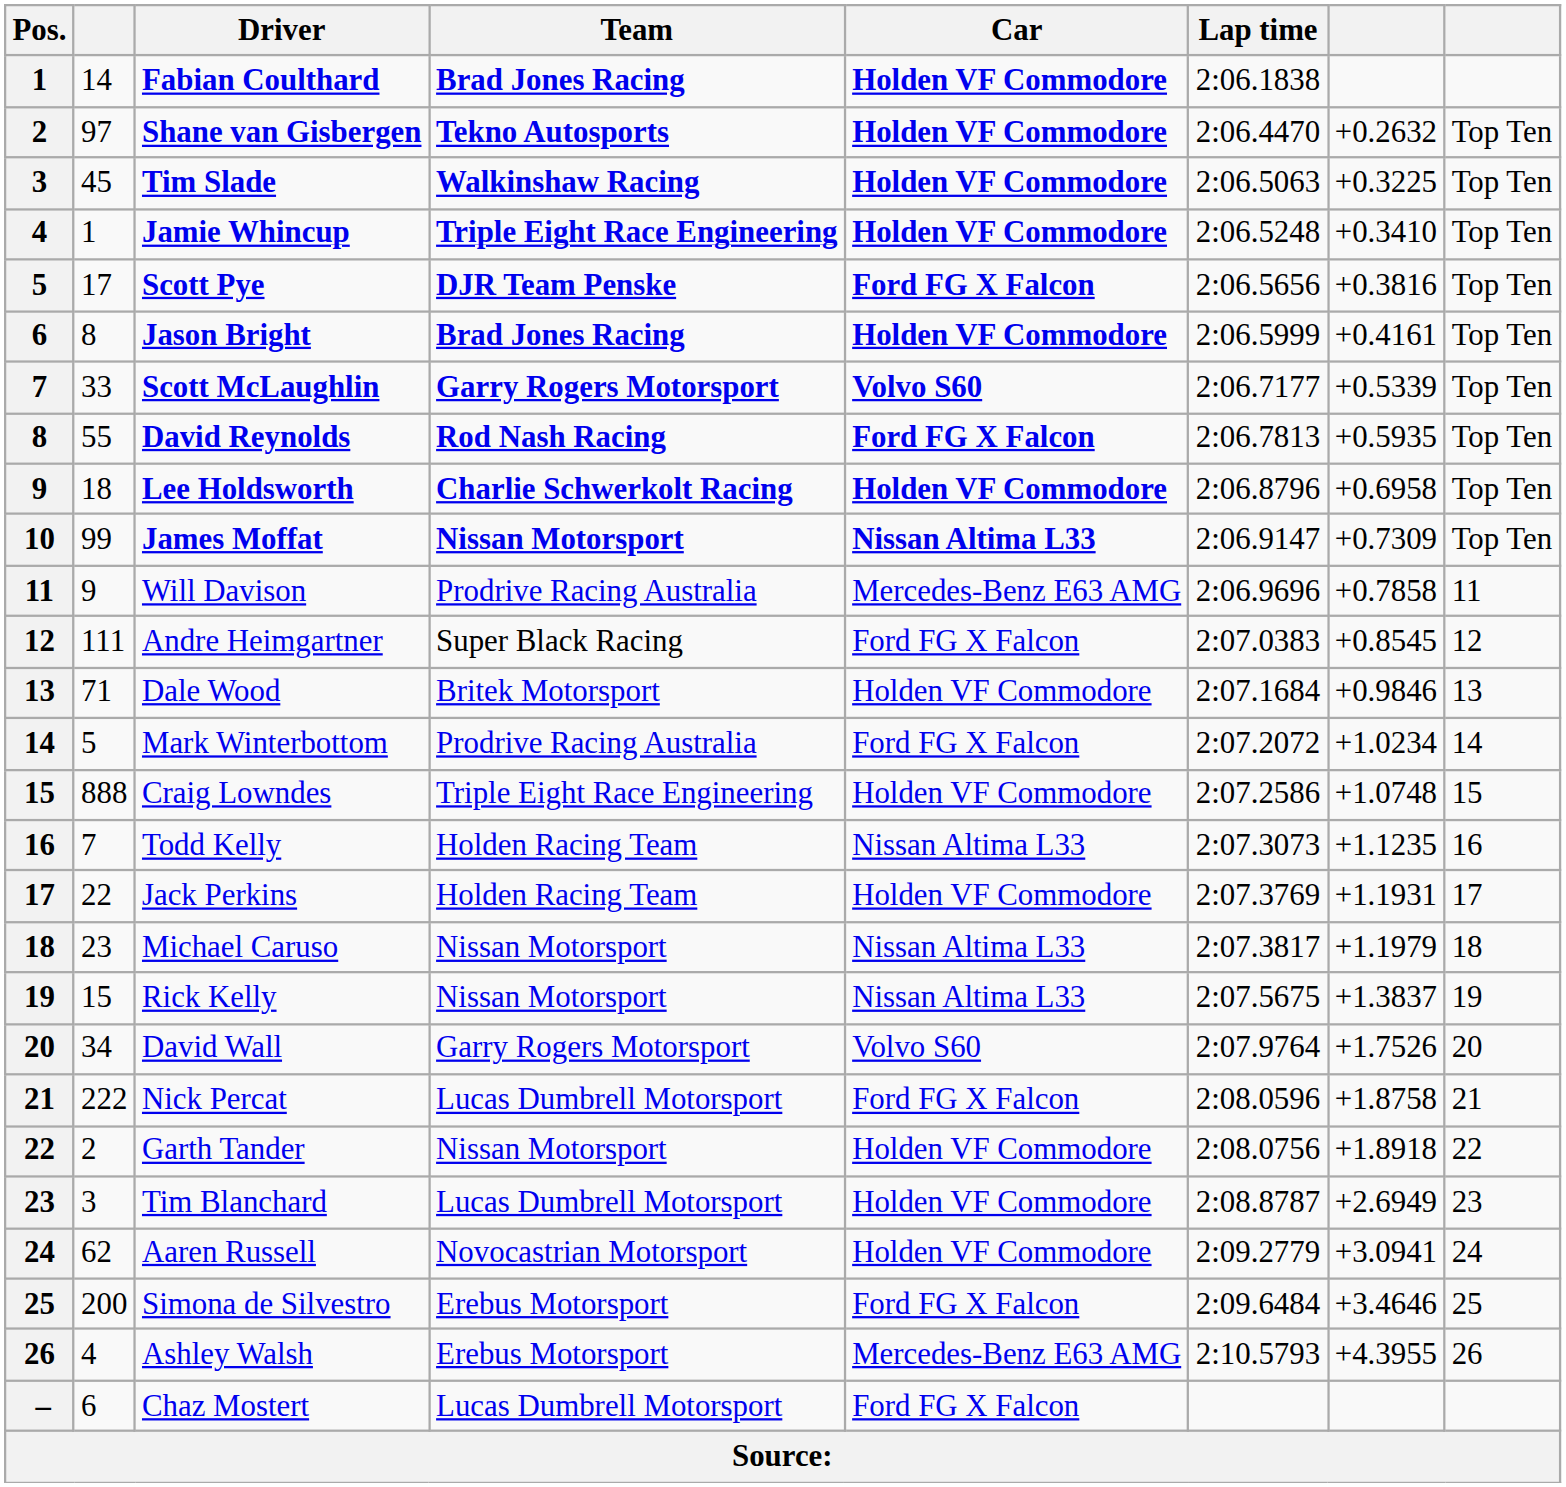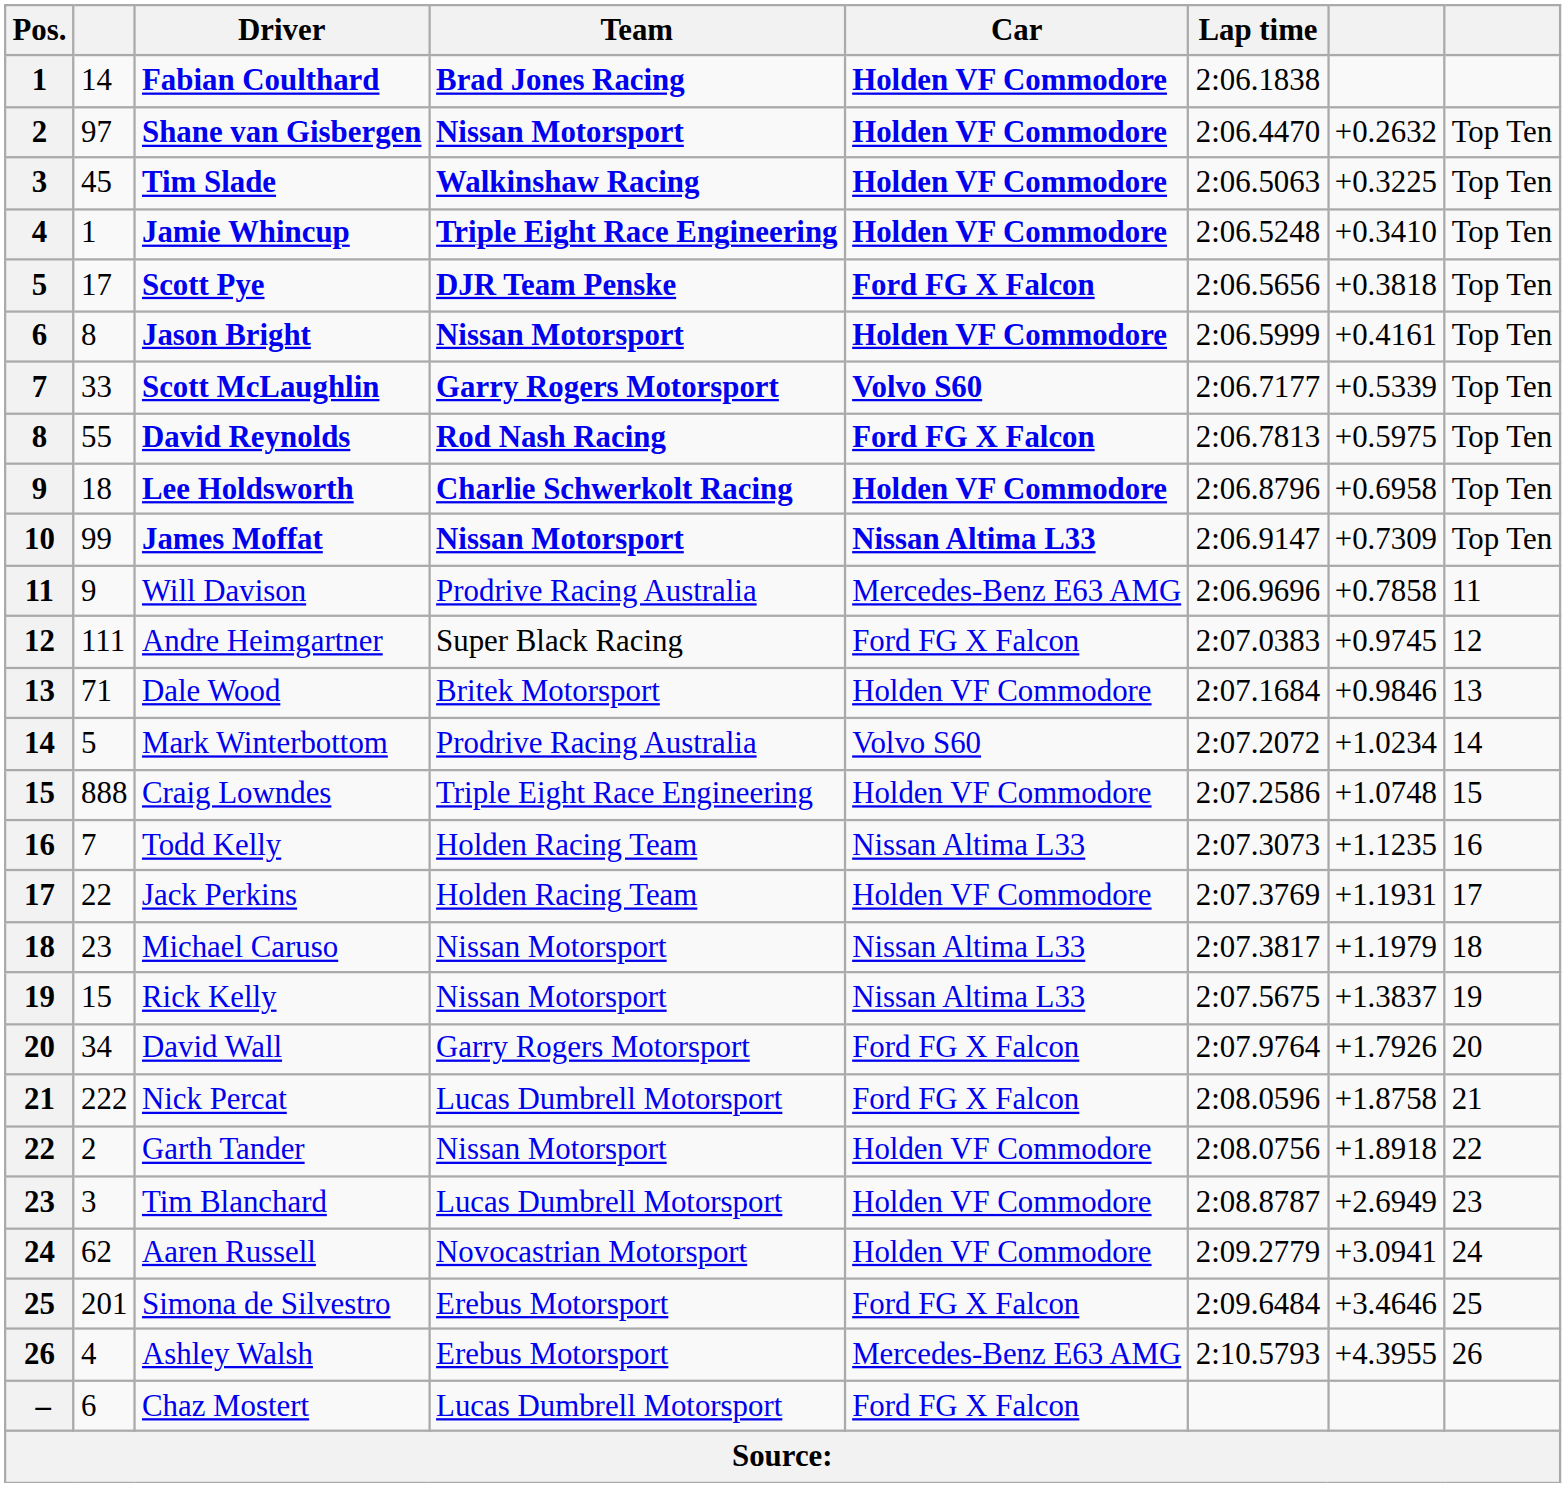 <table class="wikitable" style="font-size: 85%;">
 <tr>
 <th>Pos.</th>
 <th></th>
 <th>Driver</th>
 <th>Team</th>
 <th>Car</th>
 <th>Lap time</th>
 <th></th>
 <th></th>
 </tr>
 <tr>
 <th>1</th>
 <td>14</td>
 <td><strong> <a href='#'>Fabian Coulthard</a></strong></td>
 <td><strong><a href='#'>Brad Jones Racing</a></strong></td>
 <td><strong><a href='#'>Holden VF Commodore</a></strong></td>
 <td>2:06.1838</td>
 <td></td>
 <td></td>
 </tr>
 <tr>
 <th>2</th>
 <td>97</td>
 <td><strong> <a href='#'>Shane van Gisbergen</a></strong></td>
-<td><strong><a href='#'>Tekno Autosports</a></strong></td>
+<td><strong><a href='#'>Nissan Motorsport</a></strong></td>
 <td><strong><a href='#'>Holden VF Commodore</a></strong></td>
 <td>2:06.4470</td>
 <td>+0.2632</td>
 <td>Top Ten</td>
 </tr>
 <tr>
 <th>3</th>
 <td>45</td>
 <td><strong> <a href='#'>Tim Slade</a></strong></td>
 <td><strong><a href='#'>Walkinshaw Racing</a></strong></td>
 <td><strong><a href='#'>Holden VF Commodore</a></strong></td>
 <td>2:06.5063</td>
 <td>+0.3225</td>
 <td>Top Ten</td>
 </tr>
 <tr>
 <th>4</th>
 <td>1</td>
 <td><strong> <a href='#'>Jamie Whincup</a></strong></td>
 <td><strong><a href='#'>Triple Eight Race Engineering</a></strong></td>
 <td><strong><a href='#'>Holden VF Commodore</a></strong></td>
 <td>2:06.5248</td>
 <td>+0.3410</td>
 <td>Top Ten</td>
 </tr>
 <tr>
 <th>5</th>
 <td>17</td>
 <td><strong> <a href='#'>Scott Pye</a></strong></td>
 <td><strong><a href='#'>DJR Team Penske</a></strong></td>
 <td><strong><a href='#'>Ford FG X Falcon</a></strong></td>
 <td>2:06.5656</td>
-<td>+0.3816</td>
+<td>+0.3818</td>
 <td>Top Ten</td>
 </tr>
 <tr>
 <th>6</th>
 <td>8</td>
 <td><strong> <a href='#'>Jason Bright</a></strong></td>
-<td><strong><a href='#'>Brad Jones Racing</a></strong></td>
+<td><strong><a href='#'>Nissan Motorsport</a></strong></td>
 <td><strong><a href='#'>Holden VF Commodore</a></strong></td>
 <td>2:06.5999</td>
 <td>+0.4161</td>
 <td>Top Ten</td>
 </tr>
 <tr>
 <th>7</th>
 <td>33</td>
 <td><strong> <a href='#'>Scott McLaughlin</a></strong></td>
 <td><strong><a href='#'>Garry Rogers Motorsport</a></strong></td>
 <td><strong><a href='#'>Volvo S60</a></strong></td>
 <td>2:06.7177</td>
 <td>+0.5339</td>
 <td>Top Ten</td>
 </tr>
 <tr>
 <th>8</th>
 <td>55</td>
 <td><strong> <a href='#'>David Reynolds</a></strong></td>
 <td><strong><a href='#'>Rod Nash Racing</a></strong></td>
 <td><strong><a href='#'>Ford FG X Falcon</a></strong></td>
 <td>2:06.7813</td>
-<td>+0.5935</td>
+<td>+0.5975</td>
 <td>Top Ten</td>
 </tr>
 <tr>
 <th>9</th>
 <td>18</td>
 <td><strong> <a href='#'>Lee Holdsworth</a></strong></td>
 <td><strong><a href='#'>Charlie Schwerkolt Racing</a></strong></td>
 <td><strong><a href='#'>Holden VF Commodore</a></strong></td>
 <td>2:06.8796</td>
 <td>+0.6958</td>
 <td>Top Ten</td>
 </tr>
 <tr>
 <th>10</th>
 <td>99</td>
 <td><strong> <a href='#'>James Moffat</a></strong></td>
 <td><strong><a href='#'>Nissan Motorsport</a></strong></td>
 <td><strong><a href='#'>Nissan Altima L33</a></strong></td>
 <td>2:06.9147</td>
 <td>+0.7309</td>
 <td>Top Ten</td>
 </tr>
 <tr>
 <th>11</th>
 <td>9</td>
 <td> <a href='#'>Will Davison</a></td>
 <td><a href='#'>Prodrive Racing Australia</a></td>
 <td><a href='#'>Mercedes-Benz E63 AMG</a></td>
 <td>2:06.9696</td>
 <td>+0.7858</td>
 <td>11</td>
 </tr>
 <tr>
 <th>12</th>
 <td>111</td>
 <td> <a href='#'>Andre Heimgartner</a></td>
 <td>Super Black Racing</td>
 <td><a href='#'>Ford FG X Falcon</a></td>
 <td>2:07.0383</td>
-<td>+0.8545</td>
+<td>+0.9745</td>
 <td>12</td>
 </tr>
 <tr>
 <th>13</th>
 <td>71</td>
 <td> <a href='#'>Dale Wood</a></td>
 <td><a href='#'>Britek Motorsport</a></td>
 <td><a href='#'>Holden VF Commodore</a></td>
 <td>2:07.1684</td>
 <td>+0.9846</td>
 <td>13</td>
 </tr>
 <tr>
 <th>14</th>
 <td>5</td>
 <td> <a href='#'>Mark Winterbottom</a></td>
 <td><a href='#'>Prodrive Racing Australia</a></td>
-<td><a href='#'>Ford FG X Falcon</a></td>
+<td><a href='#'>Volvo S60</a></td>
 <td>2:07.2072</td>
 <td>+1.0234</td>
 <td>14</td>
 </tr>
 <tr>
 <th>15</th>
 <td>888</td>
 <td> <a href='#'>Craig Lowndes</a></td>
 <td><a href='#'>Triple Eight Race Engineering</a></td>
 <td><a href='#'>Holden VF Commodore</a></td>
 <td>2:07.2586</td>
 <td>+1.0748</td>
 <td>15</td>
 </tr>
 <tr>
 <th>16</th>
 <td>7</td>
 <td> <a href='#'>Todd Kelly</a></td>
 <td><a href='#'>Holden Racing Team</a></td>
 <td><a href='#'>Nissan Altima L33</a></td>
 <td>2:07.3073</td>
 <td>+1.1235</td>
 <td>16</td>
 </tr>
 <tr>
 <th>17</th>
 <td>22</td>
 <td> <a href='#'>Jack Perkins</a></td>
 <td><a href='#'>Holden Racing Team</a></td>
 <td><a href='#'>Holden VF Commodore</a></td>
 <td>2:07.3769</td>
 <td>+1.1931</td>
 <td>17</td>
 </tr>
 <tr>
 <th>18</th>
 <td>23</td>
 <td> <a href='#'>Michael Caruso</a></td>
 <td><a href='#'>Nissan Motorsport</a></td>
 <td><a href='#'>Nissan Altima L33</a></td>
 <td>2:07.3817</td>
 <td>+1.1979</td>
 <td>18</td>
 </tr>
 <tr>
 <th>19</th>
 <td>15</td>
 <td> <a href='#'>Rick Kelly</a></td>
 <td><a href='#'>Nissan Motorsport</a></td>
 <td><a href='#'>Nissan Altima L33</a></td>
 <td>2:07.5675</td>
 <td>+1.3837</td>
 <td>19</td>
 </tr>
 <tr>
 <th>20</th>
 <td>34</td>
 <td> <a href='#'>David Wall</a></td>
 <td><a href='#'>Garry Rogers Motorsport</a></td>
-<td><a href='#'>Volvo S60</a></td>
+<td><a href='#'>Ford FG X Falcon</a></td>
 <td>2:07.9764</td>
-<td>+1.7526</td>
+<td>+1.7926</td>
 <td>20</td>
 </tr>
 <tr>
 <th>21</th>
 <td>222</td>
 <td> <a href='#'>Nick Percat</a></td>
 <td><a href='#'>Lucas Dumbrell Motorsport</a></td>
 <td><a href='#'>Ford FG X Falcon</a></td>
 <td>2:08.0596</td>
 <td>+1.8758</td>
 <td>21</td>
 </tr>
 <tr>
 <th>22</th>
 <td>2</td>
 <td> <a href='#'>Garth Tander</a></td>
 <td><a href='#'>Nissan Motorsport</a></td>
 <td><a href='#'>Holden VF Commodore</a></td>
 <td>2:08.0756</td>
 <td>+1.8918</td>
 <td>22</td>
 </tr>
 <tr>
 <th>23</th>
 <td>3</td>
 <td> <a href='#'>Tim Blanchard</a></td>
 <td><a href='#'>Lucas Dumbrell Motorsport</a></td>
 <td><a href='#'>Holden VF Commodore</a></td>
 <td>2:08.8787</td>
 <td>+2.6949</td>
 <td>23</td>
 </tr>
 <tr>
 <th>24</th>
 <td>62</td>
 <td> <a href='#'>Aaren Russell</a></td>
 <td><a href='#'>Novocastrian Motorsport</a></td>
 <td><a href='#'>Holden VF Commodore</a></td>
 <td>2:09.2779</td>
 <td>+3.0941</td>
 <td>24</td>
 </tr>
 <tr>
 <th>25</th>
-<td>200</td>
+<td>201</td>
 <td> <a href='#'>Simona de Silvestro</a></td>
 <td><a href='#'>Erebus Motorsport</a></td>
 <td><a href='#'>Ford FG X Falcon</a></td>
 <td>2:09.6484</td>
 <td>+3.4646</td>
 <td>25</td>
 </tr>
 <tr>
 <th>26</th>
 <td>4</td>
 <td> <a href='#'>Ashley Walsh</a></td>
 <td><a href='#'>Erebus Motorsport</a></td>
 <td><a href='#'>Mercedes-Benz E63 AMG</a></td>
 <td>2:10.5793</td>
 <td>+4.3955</td>
 <td>26</td>
 </tr>
 <tr>
 <th> –</th>
 <td>6</td>
 <td> <a href='#'>Chaz Mostert</a></td>
 <td><a href='#'>Lucas Dumbrell Motorsport</a></td>
 <td><a href='#'>Ford FG X Falcon</a></td>
 <td></td>
 <td></td>
 <td></td>
 </tr>
 <tr>
 <th colspan="8">Source:</th>
 </tr>
 </table>
